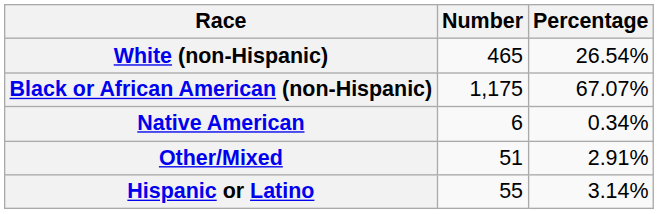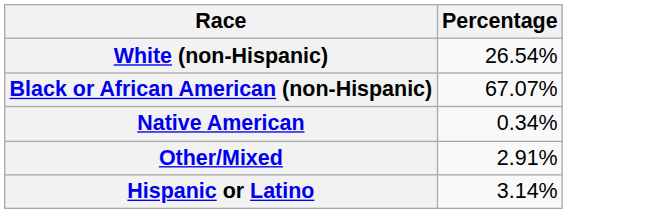 <table class="wikitable" style="text-align:right">
 <tr>
 <th scope="col">Race</th>
-<th scope="col">Number</th>
 <th scope="col">Percentage</th>
 </tr>
 <tr>
 <th scope="row"><a href='#'>White</a> (non-Hispanic)</th>
-<td>465</td>
 <td>26.54%</td>
 </tr>
 <tr>
 <th scope="row"><a href='#'>Black or African American</a> (non-Hispanic)</th>
-<td>1,175</td>
 <td>67.07%</td>
 </tr>
 <tr>
 <th scope="row"><a href='#'>Native American</a></th>
-<td>6</td>
 <td>0.34%</td>
 </tr>
 <tr>
 <th scope="row"><a href='#'>Other/Mixed</a></th>
-<td>51</td>
 <td>2.91%</td>
 </tr>
 <tr>
 <th scope="row"><a href='#'>Hispanic</a> or <a href='#'>Latino</a></th>
-<td>55</td>
 <td>3.14%</td>
 </tr>
 </table>
